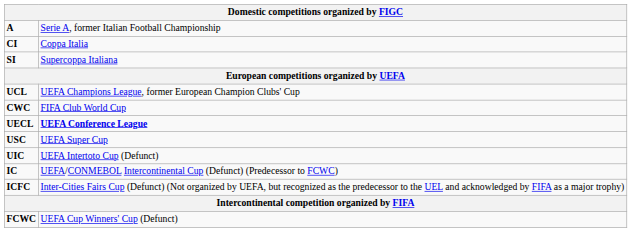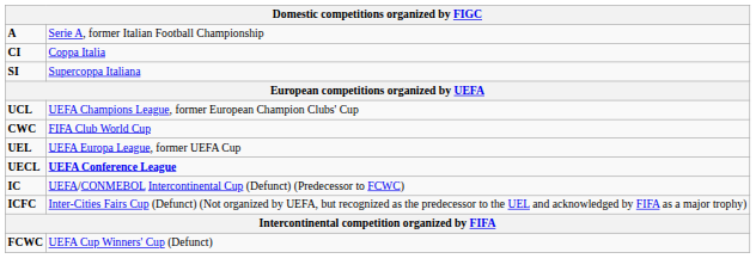 <table class="wikitable" style="font-size:90%;">
 <tr>
 <th colspan=2>Domestic competitions organized by <a href='#'>FIGC</a></th>
 </tr>
 <tr>
 <td><strong>A</strong></td>
 <td><a href='#'>Serie A</a>, former Italian Football Championship</td>
 </tr>
 <tr>
 <td><strong>CI</strong></td>
 <td><a href='#'>Coppa Italia</a></td>
 </tr>
 <tr>
 <td><strong>SI</strong></td>
 <td><a href='#'>Supercoppa Italiana</a></td>
 </tr>
 <tr>
 <th colspan=2>European competitions organized by <a href='#'>UEFA</a></th>
 </tr>
 <tr>
 <td><strong>UCL</strong></td>
 <td><a href='#'>UEFA Champions League</a>, former European Champion Clubs' Cup</td>
 </tr>
 <tr>
 <td><strong>CWC</strong></td>
 <td><a href='#'>FIFA Club World Cup</a></td>
 </tr>
 <tr>
+<td><strong>UEL</strong></td>
+<td><a href='#'>UEFA Europa League</a>, former UEFA Cup</td>
+</tr>
+<tr>
 <td><strong>UECL</strong></td>
 <td><strong><a href='#'>UEFA Conference League</a></strong></td>
-</tr>
-<tr>
-<td><strong>USC</strong></td>
-<td><a href='#'>UEFA Super Cup</a></td>
-</tr>
-<tr>
-<td><strong>UIC</strong></td>
-<td><a href='#'>UEFA Intertoto Cup</a> (Defunct)</td>
 </tr>
 <tr>
 <td><strong>IC</strong></td>
 <td><a href='#'>UEFA</a>/<a href='#'>CONMEBOL</a> <a href='#'>Intercontinental Cup</a> (Defunct) (Predecessor to <a href='#'>FCWC</a>)</td>
 </tr>
 <tr>
 <td><strong>ICFC</strong></td>
 <td><a href='#'>Inter-Cities Fairs Cup</a> (Defunct) (Not organized by UEFA, but recognized as the predecessor to the <a href='#'>UEL</a> and acknowledged by <a href='#'>FIFA</a> as a major trophy)</td>
 </tr>
 <tr>
 <th colspan=2>Intercontinental competition organized by <a href='#'>FIFA</a></th>
 </tr>
 <tr>
 <td><strong>FCWC</strong></td>
 <td><a href='#'>UEFA Cup Winners' Cup</a> (Defunct)</td>
 </tr>
 </table>
